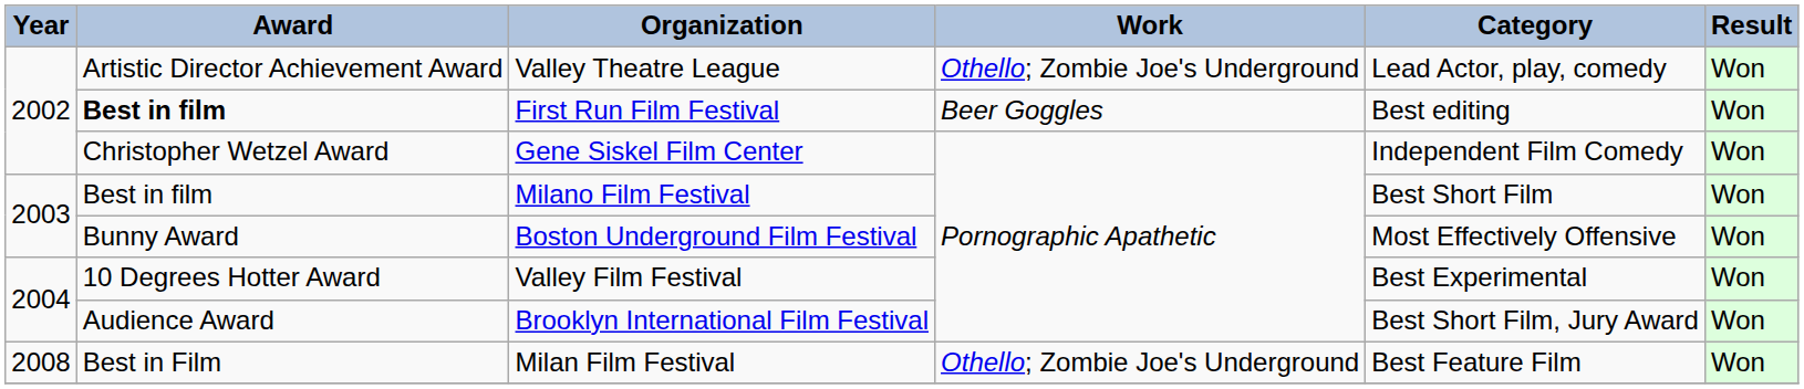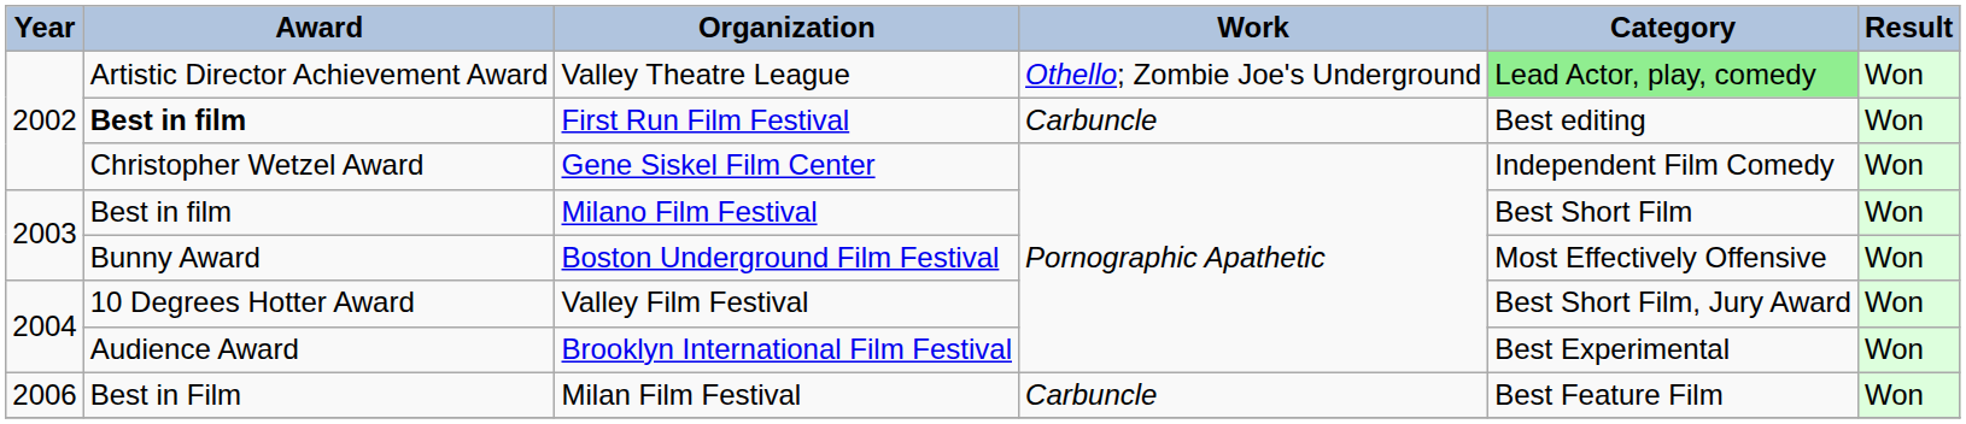 <table class="wikitable">
 <tr align="center">
 <th style="background:#B0C4DE;">Year</th>
 <th style="background:#B0C4DE;">Award</th>
 <th style="background:#B0C4DE;">Organization</th>
 <th style="background:#B0C4DE;">Work</th>
 <th style="background:#B0C4DE;">Category</th>
 <th style="background:#B0C4DE;">Result</th>
 </tr>
 <tr>
 <td rowspan="3">2002</td>
 <td>Artistic Director Achievement Award</td>
 <td>Valley Theatre League</td>
 <td><em><a href='#'>Othello</a></em>; Zombie Joe's Underground</td>
-<td>Lead Actor, play, comedy</td>
+<td style="background: lightgreen;">Lead Actor, play, comedy</td>
 <td bgcolor="#ddffdd">Won</td>
 </tr>
 <tr>
 <td><strong>Best in film</strong></td>
 <td><a href='#'>First Run Film Festival</a></td>
-<td><em>Beer Goggles</em></td>
+<td><em>Carbuncle</em></td>
 <td>Best editing</td>
 <td bgcolor="#ddffdd">Won</td>
 </tr>
 <tr>
 <td>Christopher Wetzel Award</td>
 <td><a href='#'>Gene Siskel Film Center</a></td>
 <td rowspan="5"><em>Pornographic Apathetic</em></td>
 <td>Independent Film Comedy</td>
 <td bgcolor="#ddffdd">Won</td>
 </tr>
 <tr>
 <td rowspan="2">2003</td>
 <td>Best in film</td>
 <td><a href='#'>Milano Film Festival</a></td>
 <td>Best Short Film</td>
 <td bgcolor="#ddffdd">Won</td>
 </tr>
 <tr>
 <td>Bunny Award</td>
 <td><a href='#'>Boston Underground Film Festival</a></td>
 <td>Most Effectively Offensive</td>
 <td bgcolor="#ddffdd">Won</td>
 </tr>
 <tr>
 <td rowspan="2">2004</td>
 <td>10 Degrees Hotter Award</td>
 <td>Valley Film Festival</td>
-<td>Best Experimental</td>
+<td>Best Short Film, Jury Award</td>
 <td bgcolor="#ddffdd">Won</td>
 </tr>
 <tr>
 <td>Audience Award</td>
 <td><a href='#'>Brooklyn International Film Festival</a></td>
-<td>Best Short Film, Jury Award</td>
+<td>Best Experimental</td>
 <td bgcolor="#ddffdd">Won</td>
 </tr>
 <tr>
-<td>2008</td>
+<td>2006</td>
 <td>Best in Film</td>
 <td>Milan Film Festival</td>
-<td><em><a href='#'>Othello</a></em>; Zombie Joe's Underground</td>
+<td><em>Carbuncle</em></td>
 <td>Best Feature Film</td>
 <td bgcolor="#ddffdd">Won</td>
 </tr>
 <tr>
 </tr>
 </table>
